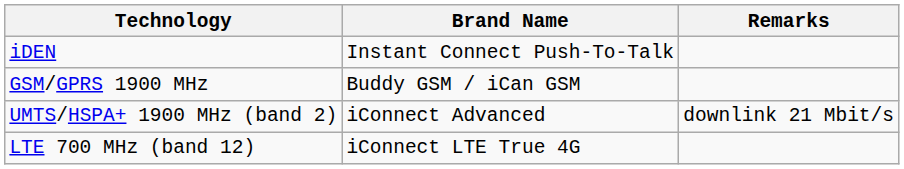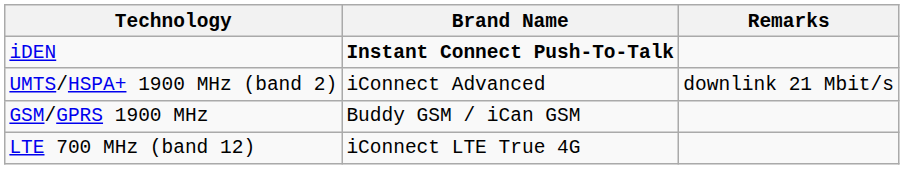 <table class="wikitable">
 <tr>
 <th>Technology</th>
 <th>Brand Name</th>
 <th>Remarks</th>
 </tr>
 <tr>
 <td><a href='#'>iDEN</a></td>
-<td>Instant Connect Push-To-Talk</td>
-<td></td>
-</tr>
-<tr>
-<td><a href='#'>GSM</a>/<a href='#'>GPRS</a> 1900 MHz</td>
-<td>Buddy GSM / iCan GSM</td>
+<td><strong>Instant Connect Push-To-Talk</strong></td>
 <td></td>
 </tr>
 <tr>
 <td><a href='#'>UMTS</a>/<a href='#'>HSPA+</a> 1900 MHz (band 2)</td>
 <td>iConnect Advanced</td>
 <td>downlink 21 Mbit/s</td>
 </tr>
 <tr>
+<td><a href='#'>GSM</a>/<a href='#'>GPRS</a> 1900 MHz</td>
+<td>Buddy GSM / iCan GSM</td>
+<td></td>
+</tr>
+<tr>
 <td><a href='#'>LTE</a> 700 MHz (band 12)</td>
 <td>iConnect LTE True 4G</td>
 <td></td>
 </tr>
 </table>
